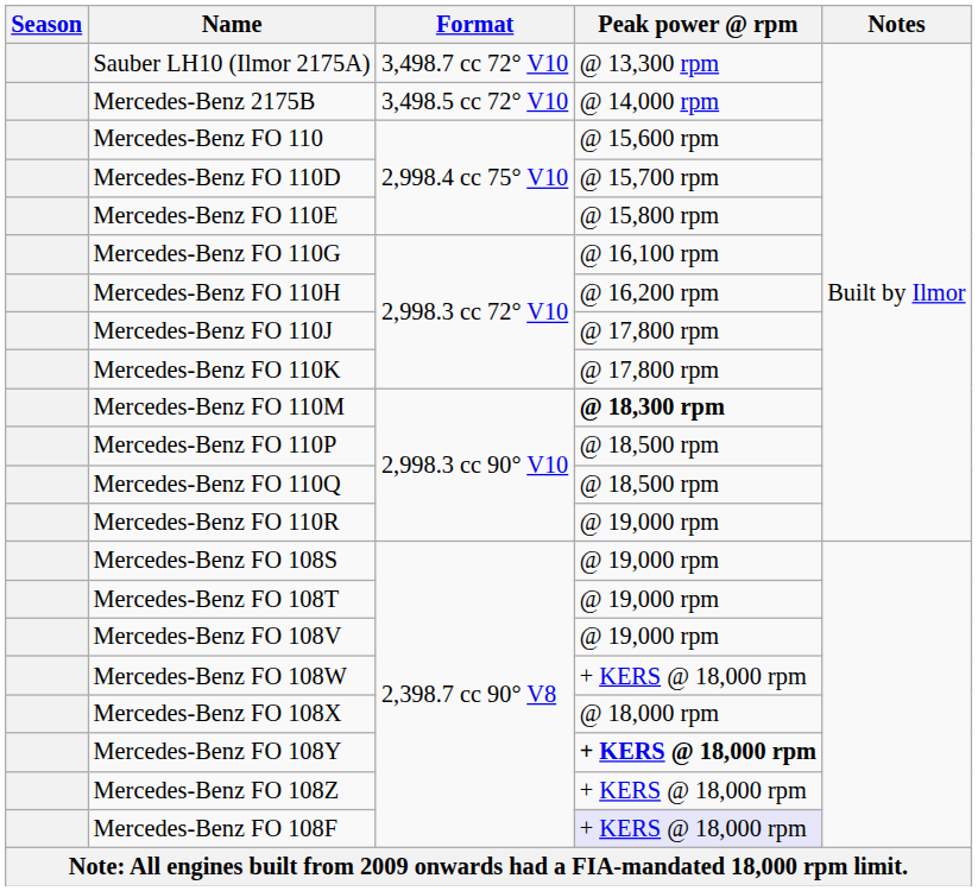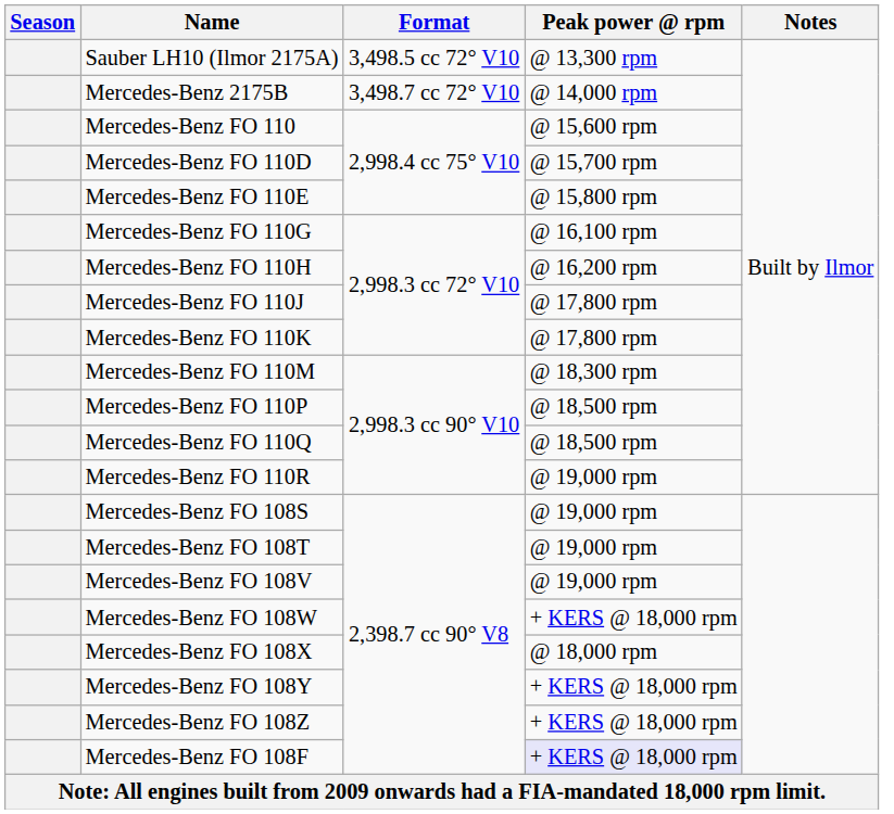 <table class="wikitable">
 <tr>
 <th><a href='#'>Season</a></th>
 <th>Name</th>
 <th><a href='#'>Format</a></th>
 <th>Peak power @ rpm<br></th>
 <th>Notes</th>
 </tr>
 <tr>
 <th></th>
 <td>Sauber LH10 (Ilmor 2175A)</td>
-<td>3,498.7 cc 72° <a href='#'>V10</a></td>
+<td>3,498.5 cc 72° <a href='#'>V10</a></td>
 <td> @ 13,300 <a href='#'>rpm</a></td>
 <td rowspan="13">Built by <a href='#'>Ilmor</a></td>
 </tr>
 <tr>
 <th></th>
 <td>Mercedes-Benz 2175B</td>
-<td>3,498.5 cc 72° <a href='#'>V10</a></td>
+<td>3,498.7 cc 72° <a href='#'>V10</a></td>
 <td> @ 14,000 <a href='#'>rpm</a></td>
 </tr>
 <tr>
 <th></th>
 <td>Mercedes-Benz FO 110</td>
 <td rowspan="3">2,998.4 cc 75° <a href='#'>V10</a></td>
 <td> @ 15,600 rpm</td>
 </tr>
 <tr>
 <th></th>
 <td>Mercedes-Benz FO 110D</td>
 <td> @ 15,700 rpm</td>
 </tr>
 <tr>
 <th></th>
 <td>Mercedes-Benz FO 110E</td>
 <td> @ 15,800 rpm</td>
 </tr>
 <tr>
 <th></th>
 <td>Mercedes-Benz FO 110G</td>
 <td rowspan="4">2,998.3 cc 72° <a href='#'>V10</a></td>
 <td> @ 16,100 rpm</td>
 </tr>
 <tr>
 <th></th>
 <td>Mercedes-Benz FO 110H</td>
 <td> @ 16,200 rpm</td>
 </tr>
 <tr>
 <th></th>
 <td>Mercedes-Benz FO 110J</td>
 <td> @ 17,800 rpm</td>
 </tr>
 <tr>
 <th></th>
 <td>Mercedes-Benz FO 110K</td>
 <td> @ 17,800 rpm</td>
 </tr>
 <tr>
 <th></th>
 <td>Mercedes-Benz FO 110M</td>
 <td rowspan="4">2,998.3 cc 90° <a href='#'>V10</a></td>
-<td><strong> @ 18,300 rpm</strong></td>
+<td> @ 18,300 rpm</td>
 </tr>
 <tr>
 <th></th>
 <td>Mercedes-Benz FO 110P</td>
 <td> @ 18,500 rpm</td>
 </tr>
 <tr>
 <th></th>
 <td>Mercedes-Benz FO 110Q</td>
 <td> @ 18,500 rpm</td>
 </tr>
 <tr>
 <th></th>
 <td>Mercedes-Benz FO 110R</td>
 <td> @ 19,000 rpm</td>
 </tr>
 <tr>
 <th></th>
 <td>Mercedes-Benz FO 108S</td>
 <td rowspan="8">2,398.7 cc 90° <a href='#'>V8</a></td>
 <td> @ 19,000 rpm</td>
 </tr>
 <tr>
 <th></th>
 <td>Mercedes-Benz FO 108T</td>
 <td> @ 19,000 rpm</td>
 </tr>
 <tr>
 <th></th>
 <td>Mercedes-Benz FO 108V</td>
 <td> @ 19,000 rpm</td>
 </tr>
 <tr>
 <th></th>
 <td>Mercedes-Benz FO 108W</td>
 <td> + <a href='#'>KERS</a> @ 18,000 rpm</td>
 </tr>
 <tr>
 <th></th>
 <td>Mercedes-Benz FO 108X</td>
 <td> @ 18,000 rpm</td>
 </tr>
 <tr>
 <th></th>
 <td>Mercedes-Benz FO 108Y</td>
-<td><strong> + <a href='#'>KERS</a> @ 18,000 rpm</strong></td>
+<td> + <a href='#'>KERS</a> @ 18,000 rpm</td>
 </tr>
 <tr>
 <th></th>
 <td>Mercedes-Benz FO 108Z</td>
 <td> + <a href='#'>KERS</a> @ 18,000 rpm</td>
 </tr>
 <tr>
 <th></th>
 <td>Mercedes-Benz FO 108F</td>
 <td style="background: lavender;"> + <a href='#'>KERS</a> @ 18,000 rpm</td>
 </tr>
 <tr>
 <th colspan=5>Note: All engines built from 2009 onwards had a FIA-mandated 18,000 rpm limit.</th>
 </tr>
 </table>
